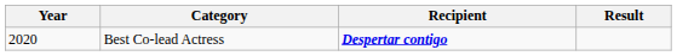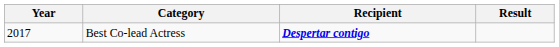 <table | width="47%" class="wikitable">
 <tr>
 <th width="10%">Year</th>
 <th width="25%">Category</th>
 <th width="25%">Recipient</th>
 <th width="10%">Result</th>
 </tr>
 <tr>
-<td rowspan="1">2020</td>
+<td rowspan="1">2017</td>
 <td>Best Co-lead Actress</td>
 <td><strong><em><a href='#'>Despertar contigo</a></em></strong></td>
 <td></td>
 </tr>
 </table>
